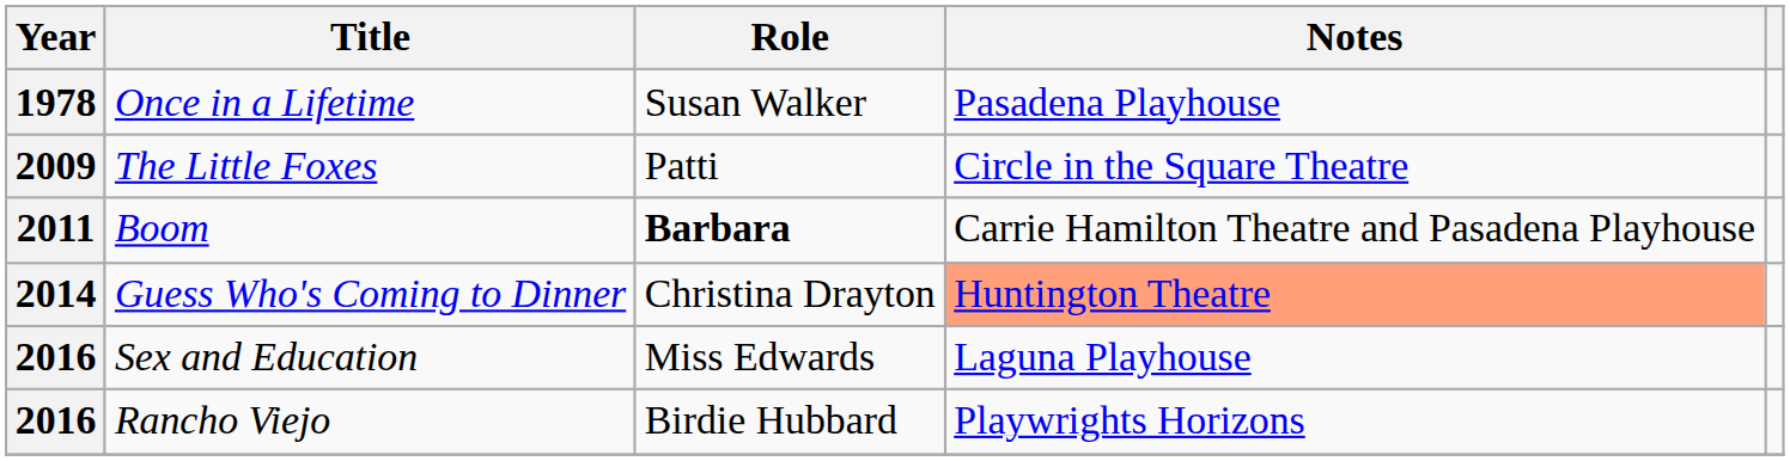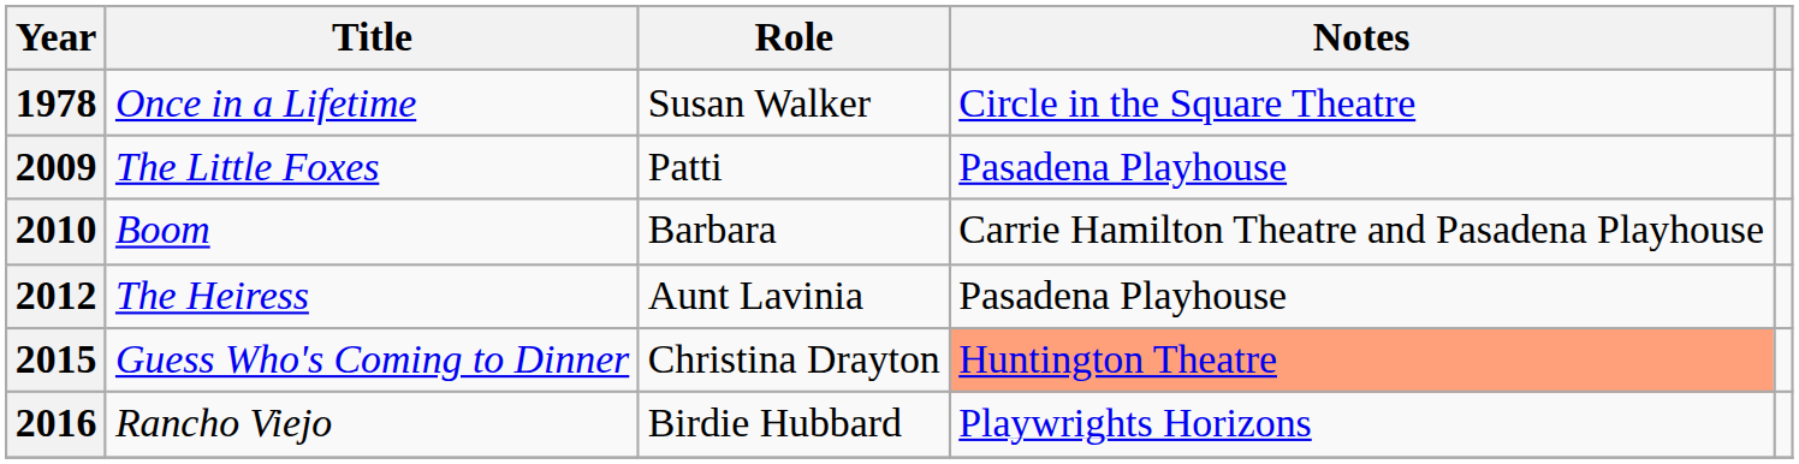 <table class="wikitable sortable plainrowheaders">
 <tr>
 <th>Year</th>
 <th>Title</th>
 <th>Role</th>
 <th class="unsortable">Notes</th>
 <th class="unsortable"></th>
 </tr>
 <tr>
 <th scope="row">1978</th>
 <td><em><a href='#'>Once in a Lifetime</a></em></td>
 <td>Susan Walker</td>
-<td><a href='#'>Pasadena Playhouse</a></td>
+<td><a href='#'>Circle in the Square Theatre</a></td>
 <td style="text-align:center;"></td>
 </tr>
 <tr>
 <th scope="row">2009</th>
 <td><em><a href='#'>The Little Foxes</a></em></td>
 <td>Patti</td>
-<td><a href='#'>Circle in the Square Theatre</a></td>
+<td><a href='#'>Pasadena Playhouse</a></td>
 <td style="text-align:center;"></td>
 </tr>
 <tr>
-<th scope="row">2011</th>
+<th scope="row">2010</th>
 <td><em><a href='#'>Boom</a></em></td>
-<td><strong>Barbara</strong></td>
+<td>Barbara</td>
 <td>Carrie Hamilton Theatre and Pasadena Playhouse</td>
 <td style="text-align:center;"></td>
 </tr>
 <tr>
-<th scope="row">2014</th>
+<th scope="row">2012</th>
+<td><em><a href='#'>The Heiress</a></em></td>
+<td>Aunt Lavinia</td>
+<td>Pasadena Playhouse</td>
+<td style="text-align:center;"></td>
+</tr>
+<tr>
+<th scope="row">2015</th>
 <td><em><a href='#'>Guess Who's Coming to Dinner</a></em></td>
 <td>Christina Drayton</td>
 <td style="background: lightsalmon;"><a href='#'>Huntington Theatre</a></td>
-<td style="text-align:center;"></td>
-</tr>
-<tr>
-<th scope="row">2016</th>
-<td><em>Sex and Education</em></td>
-<td>Miss Edwards</td>
-<td><a href='#'>Laguna Playhouse</a></td>
 <td style="text-align:center;"></td>
 </tr>
 <tr>
 <th scope="row">2016</th>
 <td><em>Rancho Viejo</em></td>
 <td>Birdie Hubbard</td>
 <td><a href='#'>Playwrights Horizons</a></td>
 <td style="text-align:center;"></td>
 </tr>
 <tr>
 </tr>
 </table>
